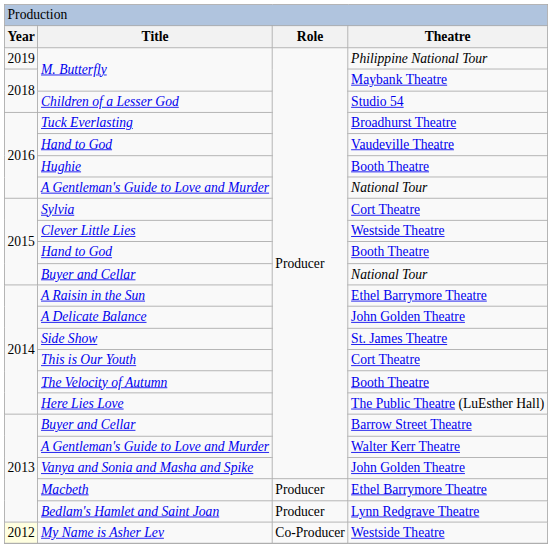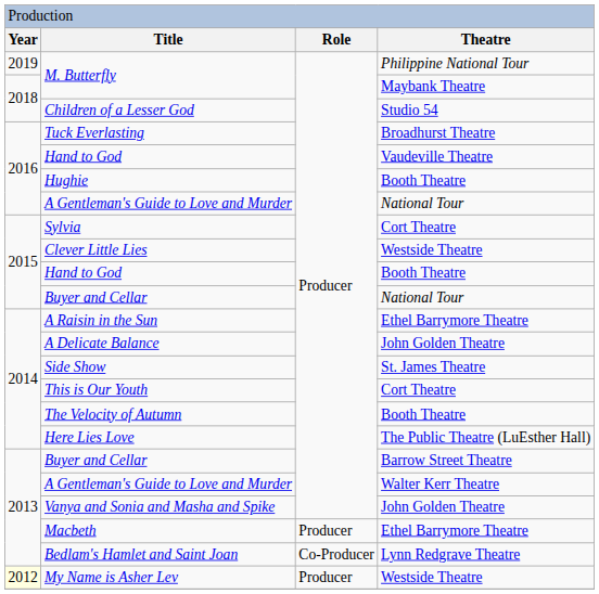 <table class="wikitable">
 <tr>
 <td colspan="4" style="background: LightSteelBlue;">Production</td>
 </tr>
 <tr>
 <th>Year</th>
 <th>Title</th>
 <th>Role</th>
 <th>Theatre</th>
 </tr>
 <tr>
 <td>2019</td>
 <td rowspan="2"><em><a href='#'>M. Butterfly</a></em></td>
 <td rowspan=20>Producer</td>
 <td><em>Philippine National Tour</em></td>
 </tr>
 <tr>
 <td rowspan=2>2018</td>
 <td><a href='#'>Maybank Theatre</a></td>
 </tr>
 <tr>
 <td><a href='#'><em>Children of a Lesser God</em></a></td>
 <td><a href='#'>Studio 54</a></td>
 </tr>
 <tr>
 <td rowspan=4>2016</td>
 <td><em><a href='#'>Tuck Everlasting</a></em></td>
 <td><a href='#'>Broadhurst Theatre</a></td>
 </tr>
 <tr>
 <td><a href='#'><em>Hand to God</em></a></td>
 <td><a href='#'>Vaudeville Theatre</a></td>
 </tr>
 <tr>
 <td><em><a href='#'>Hughie</a></em></td>
 <td><a href='#'>Booth Theatre</a></td>
 </tr>
 <tr>
 <td><em><a href='#'>A Gentleman's Guide to Love and Murder</a></em></td>
 <td><em>National Tour</em></td>
 </tr>
 <tr>
 <td rowspan=4>2015</td>
 <td><a href='#'><em>Sylvia</em></a></td>
 <td><a href='#'>Cort Theatre</a></td>
 </tr>
 <tr>
 <td><em><a href='#'>Clever Little Lies</a></em></td>
 <td><a href='#'>Westside Theatre</a></td>
 </tr>
 <tr>
 <td><a href='#'><em>Hand to God</em></a></td>
 <td><a href='#'>Booth Theatre</a></td>
 </tr>
 <tr>
 <td><em><a href='#'>Buyer and Cellar</a></em></td>
 <td><em>National Tour</em></td>
 </tr>
 <tr>
 <td rowspan=6>2014</td>
 <td><em><a href='#'>A Raisin in the Sun</a></em></td>
 <td><a href='#'>Ethel Barrymore Theatre</a></td>
 </tr>
 <tr>
 <td><a href='#'><em>A Delicate Balance</em></a></td>
 <td><a href='#'>John Golden Theatre</a></td>
 </tr>
 <tr>
 <td><a href='#'><em>Side Show</em></a></td>
 <td><a href='#'>St. James Theatre</a></td>
 </tr>
 <tr>
 <td><em><a href='#'>This is Our Youth</a></em></td>
 <td><a href='#'>Cort Theatre</a></td>
 </tr>
 <tr>
 <td><em><a href='#'>The Velocity of Autumn</a></em></td>
 <td><a href='#'>Booth Theatre</a></td>
 </tr>
 <tr>
 <td><em><a href='#'>Here Lies Love</a></em></td>
 <td><a href='#'>The Public Theatre</a> (LuEsther Hall)</td>
 </tr>
 <tr>
 <td rowspan=5>2013</td>
 <td><em><a href='#'>Buyer and Cellar</a></em></td>
 <td><a href='#'>Barrow Street Theatre</a></td>
 </tr>
 <tr>
 <td><em><a href='#'>A Gentleman's Guide to Love and Murder</a></em></td>
 <td><a href='#'>Walter Kerr Theatre</a></td>
 </tr>
 <tr>
 <td><em><a href='#'>Vanya and Sonia and Masha and Spike</a></em></td>
 <td><a href='#'>John Golden Theatre</a></td>
 </tr>
 <tr>
 <td><em><a href='#'>Macbeth</a></em></td>
 <td>Producer</td>
 <td><a href='#'>Ethel Barrymore Theatre</a></td>
 </tr>
 <tr>
 <td><em><a href='#'>Bedlam's Hamlet and Saint Joan</a></em></td>
-<td>Producer</td>
+<td>Co-Producer</td>
 <td><a href='#'>Lynn Redgrave Theatre</a></td>
 </tr>
 <tr>
 <td style="background: lightyellow;">2012</td>
 <td><em><a href='#'>My Name is Asher Lev</a></em></td>
-<td>Co-Producer</td>
+<td>Producer</td>
 <td><a href='#'>Westside Theatre</a></td>
 </tr>
 <tr>
 </tr>
 </table>
